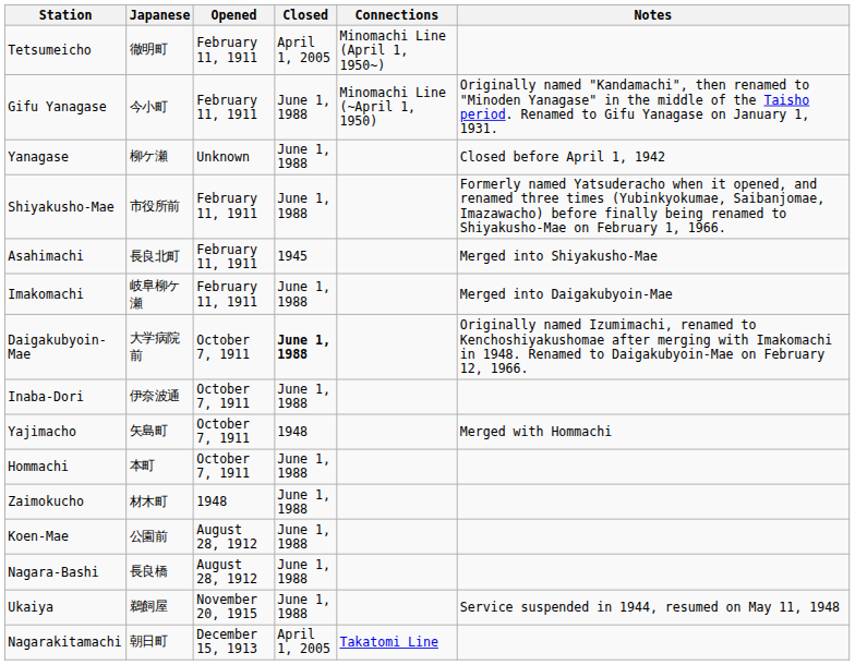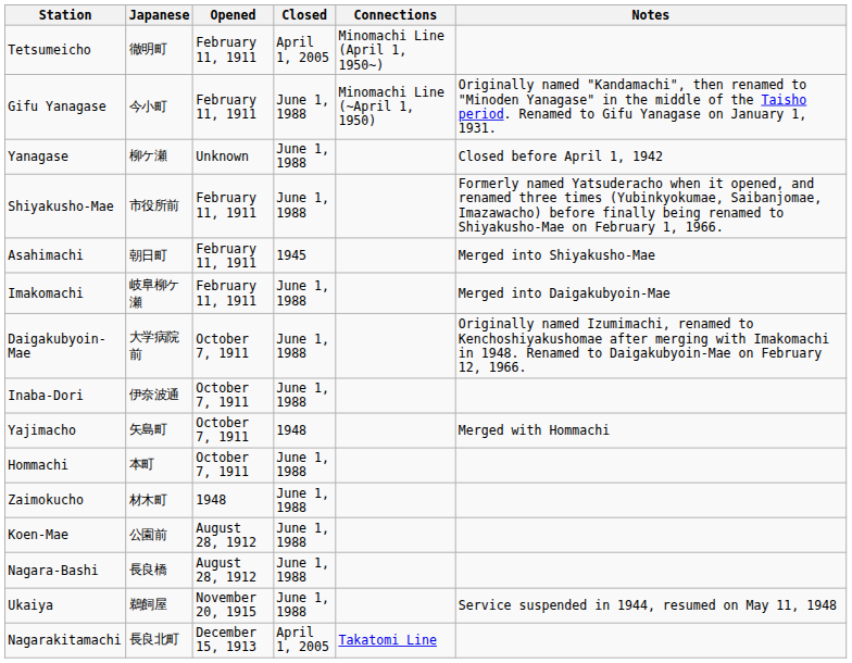 <table class="wikitable">
 <tr>
 <th>Station</th>
 <th>Japanese</th>
 <th>Opened</th>
 <th>Closed</th>
 <th>Connections</th>
 <th>Notes</th>
 </tr>
 <tr>
 <td>Tetsumeicho</td>
 <td>徹明町</td>
 <td>February 11, 1911</td>
 <td>April 1, 2005</td>
 <td>Minomachi Line (April 1, 1950~)</td>
 <td></td>
 </tr>
 <tr>
 <td>Gifu Yanagase</td>
 <td>今小町</td>
 <td>February 11, 1911</td>
 <td>June 1, 1988</td>
 <td>Minomachi Line (~April 1, 1950)</td>
 <td>Originally named "Kandamachi", then renamed to "Minoden Yanagase" in the middle of the <a href='#'>Taisho period</a>. Renamed to Gifu Yanagase on January 1, 1931.</td>
 </tr>
 <tr>
 <td>Yanagase</td>
 <td>柳ケ瀬</td>
 <td>Unknown</td>
 <td>June 1, 1988</td>
 <td></td>
 <td>Closed before April 1, 1942</td>
 </tr>
 <tr>
 <td>Shiyakusho-Mae</td>
 <td>市役所前</td>
 <td>February 11, 1911</td>
 <td>June 1, 1988</td>
 <td></td>
 <td>Formerly named Yatsuderacho when it opened, and renamed three times (Yubinkyokumae, Saibanjomae, Imazawacho) before finally being renamed to Shiyakusho-Mae on February 1, 1966.</td>
 </tr>
 <tr>
 <td>Asahimachi</td>
-<td>長良北町</td>
+<td>朝日町</td>
 <td>February 11, 1911</td>
 <td>1945</td>
 <td></td>
 <td>Merged into Shiyakusho-Mae</td>
 </tr>
 <tr>
 <td>Imakomachi</td>
 <td>岐阜柳ケ瀬</td>
 <td>February 11, 1911</td>
 <td>June 1, 1988</td>
 <td></td>
 <td>Merged into Daigakubyoin-Mae</td>
 </tr>
 <tr>
 <td>Daigakubyoin-Mae</td>
 <td>大学病院前</td>
 <td>October 7, 1911</td>
-<td><strong>June 1, 1988</strong></td>
+<td>June 1, 1988</td>
 <td></td>
 <td>Originally named Izumimachi, renamed to Kenchoshiyakushomae after merging with Imakomachi in 1948. Renamed to Daigakubyoin-Mae on February 12, 1966.</td>
 </tr>
 <tr>
 <td>Inaba-Dori</td>
 <td>伊奈波通</td>
 <td>October 7, 1911</td>
 <td>June 1, 1988</td>
 <td></td>
 <td></td>
 </tr>
 <tr>
 <td>Yajimacho</td>
 <td>矢島町</td>
 <td>October 7, 1911</td>
 <td>1948</td>
 <td></td>
 <td>Merged with Hommachi</td>
 </tr>
 <tr>
 <td>Hommachi</td>
 <td>本町</td>
 <td>October 7, 1911</td>
 <td>June 1, 1988</td>
 <td></td>
 <td></td>
 </tr>
 <tr>
 <td>Zaimokucho</td>
 <td>材木町</td>
 <td>1948</td>
 <td>June 1, 1988</td>
 <td></td>
 <td></td>
 </tr>
 <tr>
 <td>Koen-Mae</td>
 <td>公園前</td>
 <td>August 28, 1912</td>
 <td>June 1, 1988</td>
 <td></td>
 <td></td>
 </tr>
 <tr>
 <td>Nagara-Bashi</td>
 <td>長良橋</td>
 <td>August 28, 1912</td>
 <td>June 1, 1988</td>
 <td></td>
 <td></td>
 </tr>
 <tr>
 <td>Ukaiya</td>
 <td>鵜飼屋</td>
 <td>November 20, 1915</td>
 <td>June 1, 1988</td>
 <td></td>
 <td>Service suspended in 1944, resumed on May 11, 1948</td>
 </tr>
 <tr>
 <td>Nagarakitamachi</td>
-<td>朝日町</td>
+<td>長良北町</td>
 <td>December 15, 1913</td>
 <td>April 1, 2005</td>
 <td><a href='#'>Takatomi Line</a></td>
 <td></td>
 </tr>
 </table>
